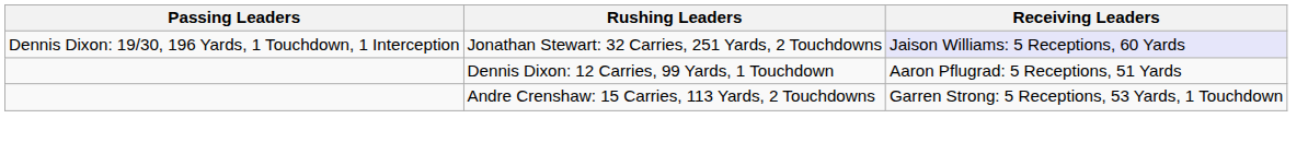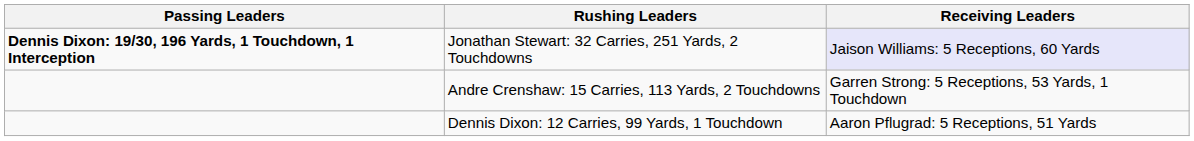 <table class="wikitable">
 <tr>
 <th>Passing Leaders</th>
 <th>Rushing Leaders</th>
 <th>Receiving Leaders</th>
 </tr>
 <tr>
-<td>Dennis Dixon: 19/30, 196 Yards, 1 Touchdown, 1 Interception</td>
+<td><strong>Dennis Dixon: 19/30, 196 Yards, 1 Touchdown, 1 Interception</strong></td>
 <td>Jonathan Stewart: 32 Carries, 251 Yards, 2 Touchdowns</td>
 <td style="background: lavender;">Jaison Williams: 5 Receptions, 60 Yards</td>
+</tr>
+<tr>
+<td></td>
+<td>Andre Crenshaw: 15 Carries, 113 Yards, 2 Touchdowns</td>
+<td>Garren Strong: 5 Receptions, 53 Yards, 1 Touchdown</td>
 </tr>
 <tr>
 <td></td>
 <td>Dennis Dixon: 12 Carries, 99 Yards, 1 Touchdown</td>
 <td>Aaron Pflugrad: 5 Receptions, 51 Yards</td>
 </tr>
-<tr>
-<td></td>
-<td>Andre Crenshaw: 15 Carries, 113 Yards, 2 Touchdowns</td>
-<td>Garren Strong: 5 Receptions, 53 Yards, 1 Touchdown</td>
-</tr>
 </table>
